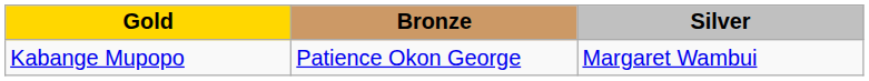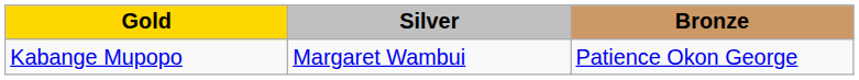 <table class="wikitable" style="text-align:left">
 <tr align="center">
 <td width=200 bgcolor=gold><strong>Gold</strong></td>
+<td width=200 bgcolor=silver><strong>Silver</strong></td>
 <td width=200 bgcolor=CC9966><strong>Bronze</strong></td>
-<td width=200 bgcolor=silver><strong>Silver</strong></td>
 </tr>
 <tr>
 <td><a href='#'>Kabange Mupopo</a><br><em></em></td>
+<td><a href='#'>Margaret Wambui</a><br><em></em></td>
 <td><a href='#'>Patience Okon George</a><br><em></em></td>
-<td><a href='#'>Margaret Wambui</a><br><em></em></td>
 </tr>
 </table>
